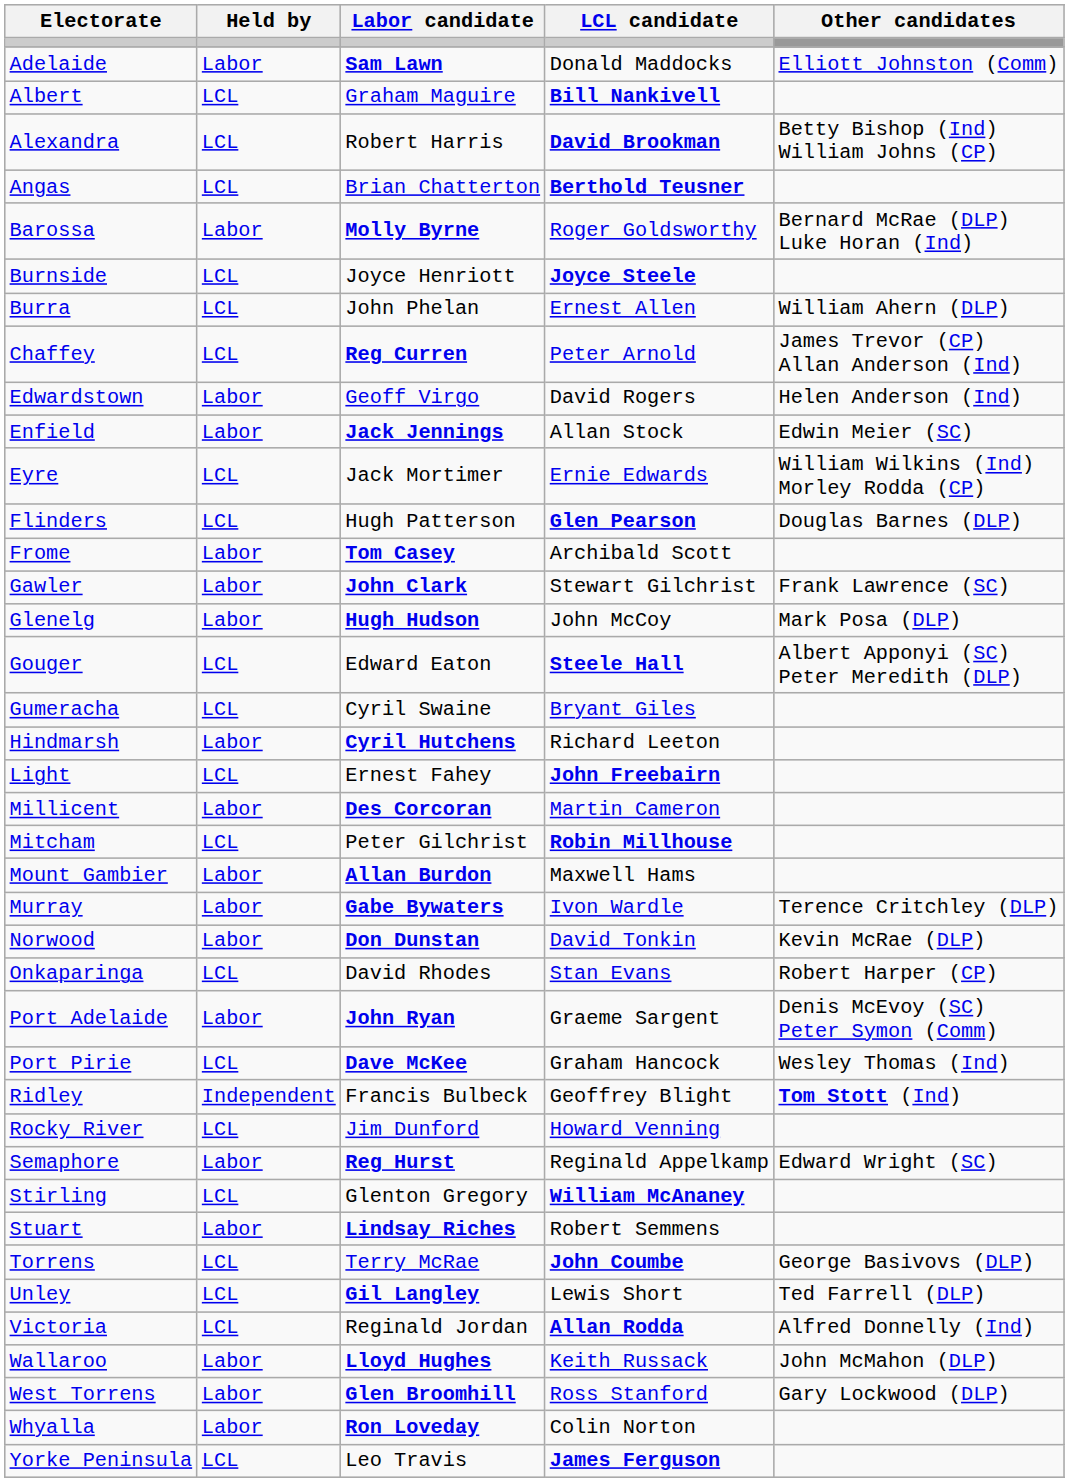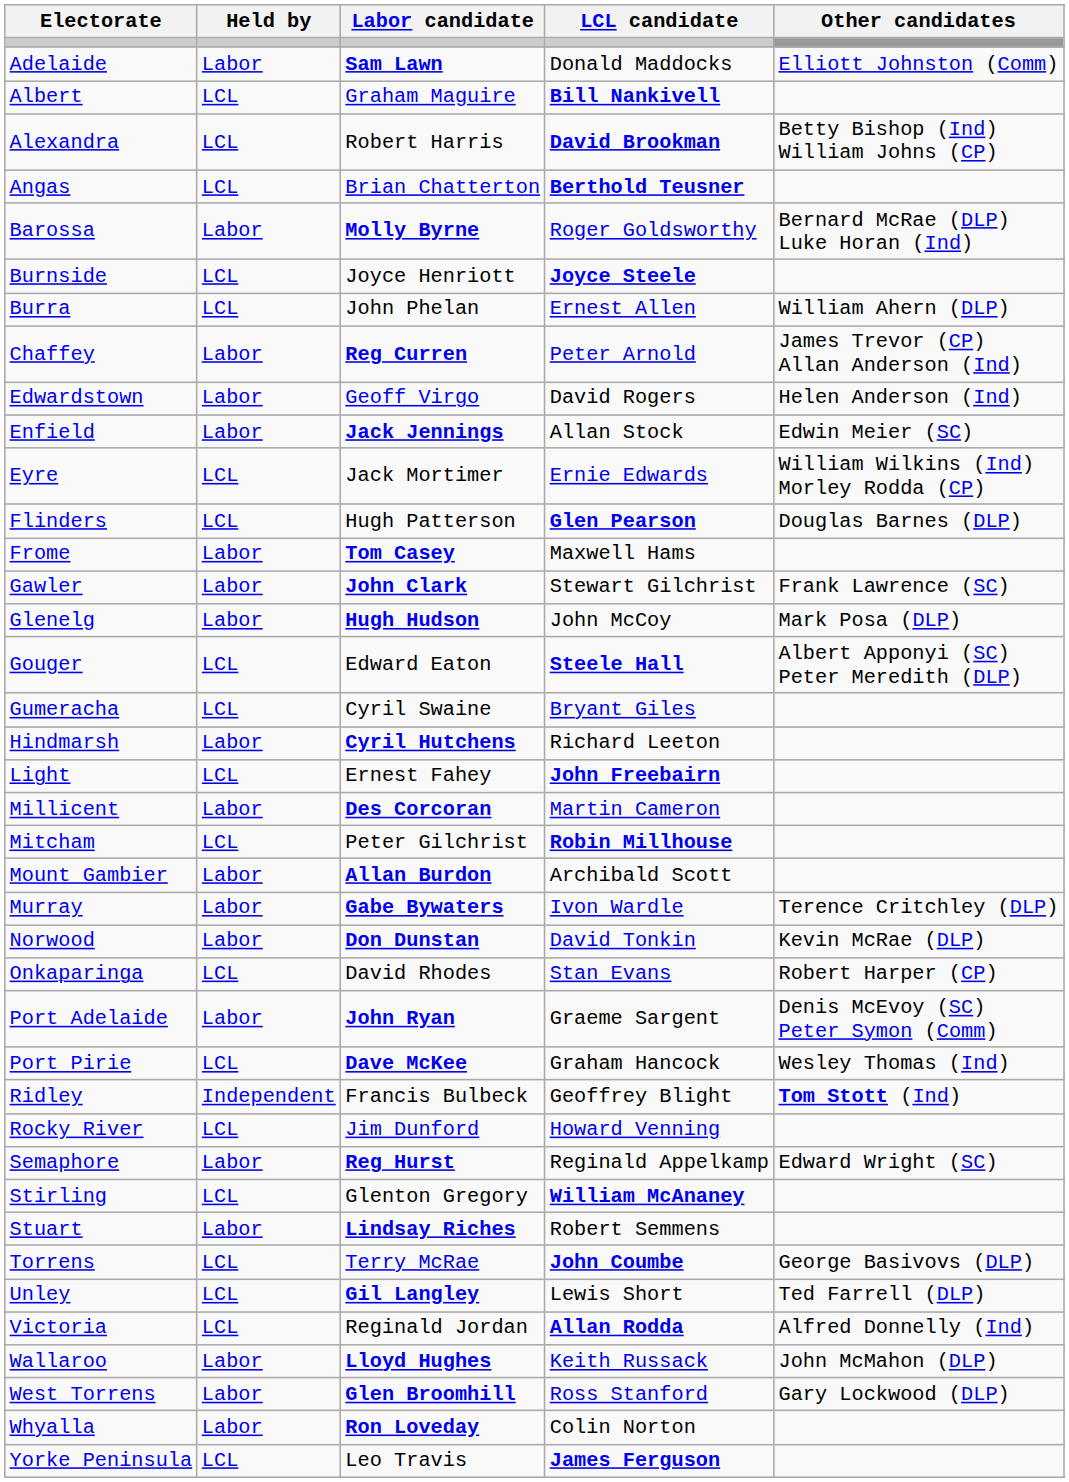 <table class="wikitable">
 <tr>
 <th>Electorate</th>
 <th>Held by</th>
 <th><a href='#'>Labor</a> candidate</th>
 <th><a href='#'>LCL</a> candidate</th>
 <th>Other candidates</th>
 </tr>
 <tr bgcolor="#cccccc">
 <td></td>
 <td></td>
 <td></td>
 <td></td>
 <td bgcolor="#999999"></td>
 </tr>
 <tr>
 <td><a href='#'>Adelaide</a></td>
 <td><a href='#'>Labor</a></td>
 <td><strong><a href='#'>Sam Lawn</a></strong></td>
 <td>Donald Maddocks</td>
 <td><a href='#'>Elliott Johnston</a> (<a href='#'>Comm</a>)</td>
 </tr>
 <tr>
 <td><a href='#'>Albert</a></td>
 <td><a href='#'>LCL</a></td>
 <td><a href='#'>Graham Maguire</a></td>
 <td><strong><a href='#'>Bill Nankivell</a></strong></td>
 <td></td>
 </tr>
 <tr>
 <td><a href='#'>Alexandra</a></td>
 <td><a href='#'>LCL</a></td>
 <td>Robert Harris</td>
 <td><strong><a href='#'>David Brookman</a></strong></td>
 <td>Betty Bishop (<a href='#'>Ind</a>) <br> William Johns (<a href='#'>CP</a>)</td>
 </tr>
 <tr>
 <td><a href='#'>Angas</a></td>
 <td><a href='#'>LCL</a></td>
 <td><a href='#'>Brian Chatterton</a></td>
 <td><strong><a href='#'>Berthold Teusner</a></strong></td>
 <td></td>
 </tr>
 <tr>
 <td><a href='#'>Barossa</a></td>
 <td><a href='#'>Labor</a></td>
 <td><strong><a href='#'>Molly Byrne</a></strong></td>
 <td><a href='#'>Roger Goldsworthy</a></td>
 <td>Bernard McRae (<a href='#'>DLP</a>) <br> Luke Horan (<a href='#'>Ind</a>)</td>
 </tr>
 <tr>
 <td><a href='#'>Burnside</a></td>
 <td><a href='#'>LCL</a></td>
 <td>Joyce Henriott</td>
 <td><strong><a href='#'>Joyce Steele</a></strong></td>
 <td></td>
 </tr>
 <tr>
 <td><a href='#'>Burra</a></td>
 <td><a href='#'>LCL</a></td>
 <td>John Phelan</td>
 <td><a href='#'>Ernest Allen</a></td>
 <td>William Ahern (<a href='#'>DLP</a>)</td>
 </tr>
 <tr>
 <td><a href='#'>Chaffey</a></td>
-<td><a href='#'>LCL</a></td>
+<td><a href='#'>Labor</a></td>
 <td><strong><a href='#'>Reg Curren</a></strong></td>
 <td><a href='#'>Peter Arnold</a></td>
 <td>James Trevor (<a href='#'>CP</a>) <br> Allan Anderson (<a href='#'>Ind</a>)</td>
 </tr>
 <tr>
 <td><a href='#'>Edwardstown</a></td>
 <td><a href='#'>Labor</a></td>
 <td><a href='#'>Geoff Virgo</a></td>
 <td>David Rogers</td>
 <td>Helen Anderson (<a href='#'>Ind</a>)</td>
 </tr>
 <tr>
 <td><a href='#'>Enfield</a></td>
 <td><a href='#'>Labor</a></td>
 <td><strong><a href='#'>Jack Jennings</a></strong></td>
 <td>Allan Stock</td>
 <td>Edwin Meier (<a href='#'>SC</a>)</td>
 </tr>
 <tr>
 <td><a href='#'>Eyre</a></td>
 <td><a href='#'>LCL</a></td>
 <td>Jack Mortimer</td>
 <td><a href='#'>Ernie Edwards</a></td>
 <td>William Wilkins (<a href='#'>Ind</a>) <br> Morley Rodda (<a href='#'>CP</a>)</td>
 </tr>
 <tr>
 <td><a href='#'>Flinders</a></td>
 <td><a href='#'>LCL</a></td>
 <td>Hugh Patterson</td>
 <td><strong><a href='#'>Glen Pearson</a></strong></td>
 <td>Douglas Barnes (<a href='#'>DLP</a>)</td>
 </tr>
 <tr>
 <td><a href='#'>Frome</a></td>
 <td><a href='#'>Labor</a></td>
 <td><strong><a href='#'>Tom Casey</a></strong></td>
-<td>Archibald Scott</td>
+<td>Maxwell Hams</td>
 <td></td>
 </tr>
 <tr>
 <td><a href='#'>Gawler</a></td>
 <td><a href='#'>Labor</a></td>
 <td><strong><a href='#'>John Clark</a></strong></td>
 <td>Stewart Gilchrist</td>
 <td>Frank Lawrence (<a href='#'>SC</a>)</td>
 </tr>
 <tr>
 <td><a href='#'>Glenelg</a></td>
 <td><a href='#'>Labor</a></td>
 <td><strong><a href='#'>Hugh Hudson</a></strong></td>
 <td>John McCoy</td>
 <td>Mark Posa (<a href='#'>DLP</a>)</td>
 </tr>
 <tr>
 <td><a href='#'>Gouger</a></td>
 <td><a href='#'>LCL</a></td>
 <td>Edward Eaton</td>
 <td><strong><a href='#'>Steele Hall</a></strong></td>
 <td>Albert Apponyi (<a href='#'>SC</a>) <br> Peter Meredith (<a href='#'>DLP</a>)</td>
 </tr>
 <tr>
 <td><a href='#'>Gumeracha</a></td>
 <td><a href='#'>LCL</a></td>
 <td>Cyril Swaine</td>
 <td><a href='#'>Bryant Giles</a></td>
 <td></td>
 </tr>
 <tr>
 <td><a href='#'>Hindmarsh</a></td>
 <td><a href='#'>Labor</a></td>
 <td><strong><a href='#'>Cyril Hutchens</a></strong></td>
 <td>Richard Leeton</td>
 <td></td>
 </tr>
 <tr>
 <td><a href='#'>Light</a></td>
 <td><a href='#'>LCL</a></td>
 <td>Ernest Fahey</td>
 <td><strong><a href='#'>John Freebairn</a></strong></td>
 <td></td>
 </tr>
 <tr>
 <td><a href='#'>Millicent</a></td>
 <td><a href='#'>Labor</a></td>
 <td><strong><a href='#'>Des Corcoran</a></strong></td>
 <td><a href='#'>Martin Cameron</a></td>
 <td></td>
 </tr>
 <tr>
 <td><a href='#'>Mitcham</a></td>
 <td><a href='#'>LCL</a></td>
 <td>Peter Gilchrist</td>
 <td><strong><a href='#'>Robin Millhouse</a></strong></td>
 <td></td>
 </tr>
 <tr>
 <td><a href='#'>Mount Gambier</a></td>
 <td><a href='#'>Labor</a></td>
 <td><strong><a href='#'>Allan Burdon</a></strong></td>
-<td>Maxwell Hams</td>
+<td>Archibald Scott</td>
 <td></td>
 </tr>
 <tr>
 <td><a href='#'>Murray</a></td>
 <td><a href='#'>Labor</a></td>
 <td><strong><a href='#'>Gabe Bywaters</a></strong></td>
 <td><a href='#'>Ivon Wardle</a></td>
 <td>Terence Critchley (<a href='#'>DLP</a>)</td>
 </tr>
 <tr>
 <td><a href='#'>Norwood</a></td>
 <td><a href='#'>Labor</a></td>
 <td><strong><a href='#'>Don Dunstan</a></strong></td>
 <td><a href='#'>David Tonkin</a></td>
 <td>Kevin McRae (<a href='#'>DLP</a>)</td>
 </tr>
 <tr>
 <td><a href='#'>Onkaparinga</a></td>
 <td><a href='#'>LCL</a></td>
 <td>David Rhodes</td>
 <td><a href='#'>Stan Evans</a></td>
 <td>Robert Harper (<a href='#'>CP</a>)</td>
 </tr>
 <tr>
 <td><a href='#'>Port Adelaide</a></td>
 <td><a href='#'>Labor</a></td>
 <td><strong><a href='#'>John Ryan</a></strong></td>
 <td>Graeme Sargent</td>
 <td>Denis McEvoy (<a href='#'>SC</a>) <br> <a href='#'>Peter Symon</a> (<a href='#'>Comm</a>)</td>
 </tr>
 <tr>
 <td><a href='#'>Port Pirie</a></td>
 <td><a href='#'>LCL</a></td>
 <td><strong><a href='#'>Dave McKee</a></strong></td>
 <td>Graham Hancock</td>
 <td>Wesley Thomas (<a href='#'>Ind</a>)</td>
 </tr>
 <tr>
 <td><a href='#'>Ridley</a></td>
 <td><a href='#'>Independent</a></td>
 <td>Francis Bulbeck</td>
 <td>Geoffrey Blight</td>
 <td><strong><a href='#'>Tom Stott</a></strong> (<a href='#'>Ind</a>)</td>
 </tr>
 <tr>
 <td><a href='#'>Rocky River</a></td>
 <td><a href='#'>LCL</a></td>
 <td><a href='#'>Jim Dunford</a></td>
 <td><a href='#'>Howard Venning</a></td>
 <td></td>
 </tr>
 <tr>
 <td><a href='#'>Semaphore</a></td>
 <td><a href='#'>Labor</a></td>
 <td><strong><a href='#'>Reg Hurst</a></strong></td>
 <td>Reginald Appelkamp</td>
 <td>Edward Wright (<a href='#'>SC</a>)</td>
 </tr>
 <tr>
 <td><a href='#'>Stirling</a></td>
 <td><a href='#'>LCL</a></td>
 <td>Glenton Gregory</td>
 <td><strong><a href='#'>William McAnaney</a></strong></td>
 <td></td>
 </tr>
 <tr>
 <td><a href='#'>Stuart</a></td>
 <td><a href='#'>Labor</a></td>
 <td><strong><a href='#'>Lindsay Riches</a></strong></td>
 <td>Robert Semmens</td>
 <td></td>
 </tr>
 <tr>
 <td><a href='#'>Torrens</a></td>
 <td><a href='#'>LCL</a></td>
 <td><a href='#'>Terry McRae</a></td>
 <td><strong><a href='#'>John Coumbe</a></strong></td>
 <td>George Basivovs (<a href='#'>DLP</a>)</td>
 </tr>
 <tr>
 <td><a href='#'>Unley</a></td>
 <td><a href='#'>LCL</a></td>
 <td><strong><a href='#'>Gil Langley</a></strong></td>
 <td>Lewis Short</td>
 <td>Ted Farrell (<a href='#'>DLP</a>)</td>
 </tr>
 <tr>
 <td><a href='#'>Victoria</a></td>
 <td><a href='#'>LCL</a></td>
 <td>Reginald Jordan</td>
 <td><strong><a href='#'>Allan Rodda</a></strong></td>
 <td>Alfred Donnelly (<a href='#'>Ind</a>)</td>
 </tr>
 <tr>
 <td><a href='#'>Wallaroo</a></td>
 <td><a href='#'>Labor</a></td>
 <td><strong><a href='#'>Lloyd Hughes</a></strong></td>
 <td><a href='#'>Keith Russack</a></td>
 <td>John McMahon (<a href='#'>DLP</a>)</td>
 </tr>
 <tr>
 <td><a href='#'>West Torrens</a></td>
 <td><a href='#'>Labor</a></td>
 <td><strong><a href='#'>Glen Broomhill</a></strong></td>
 <td><a href='#'>Ross Stanford</a></td>
 <td>Gary Lockwood (<a href='#'>DLP</a>)</td>
 </tr>
 <tr>
 <td><a href='#'>Whyalla</a></td>
 <td><a href='#'>Labor</a></td>
 <td><strong><a href='#'>Ron Loveday</a></strong></td>
 <td>Colin Norton</td>
 <td></td>
 </tr>
 <tr>
 <td><a href='#'>Yorke Peninsula</a></td>
 <td><a href='#'>LCL</a></td>
 <td>Leo Travis</td>
 <td><strong><a href='#'>James Ferguson</a></strong></td>
 <td></td>
 </tr>
 <tr>
 </tr>
 </table>
